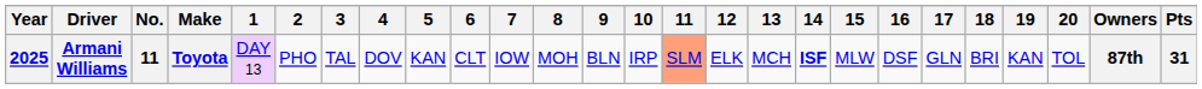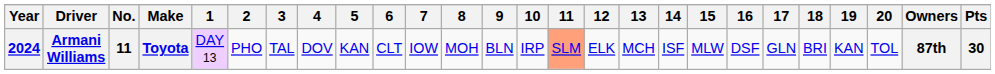 <table class="wikitable" style="text-align:center; font-size:75%">
 <tr>
 </tr>
 <tr>
 <th>Year</th>
 <th>Driver</th>
 <th>No.</th>
 <th>Make</th>
 <th>1</th>
 <th>2</th>
 <th>3</th>
 <th>4</th>
 <th>5</th>
 <th>6</th>
 <th>7</th>
 <th>8</th>
 <th>9</th>
 <th>10</th>
 <th>11</th>
 <th>12</th>
 <th>13</th>
 <th>14</th>
 <th>15</th>
 <th>16</th>
 <th>17</th>
 <th>18</th>
 <th>19</th>
 <th>20</th>
 <th>Owners</th>
 <th>Pts</th>
 </tr>
 <tr>
-<th><a href='#'>2025</a></th>
+<th><a href='#'>2024</a></th>
 <th><a href='#'>Armani Williams</a></th>
 <th>11</th>
 <th><a href='#'>Toyota</a></th>
 <td style="background:#EFCFFF;"><a href='#'>DAY</a><br><small>13</small></td>
 <td><a href='#'>PHO</a></td>
 <td><a href='#'>TAL</a></td>
 <td><a href='#'>DOV</a></td>
 <td><a href='#'>KAN</a></td>
 <td><a href='#'>CLT</a></td>
 <td><a href='#'>IOW</a></td>
 <td><a href='#'>MOH</a></td>
 <td><a href='#'>BLN</a></td>
 <td><a href='#'>IRP</a></td>
 <td style="background: lightsalmon;"><a href='#'>SLM</a></td>
 <td><a href='#'>ELK</a></td>
 <td><a href='#'>MCH</a></td>
-<td><strong><a href='#'>ISF</a></strong></td>
+<td><a href='#'>ISF</a></td>
 <td><a href='#'>MLW</a></td>
 <td><a href='#'>DSF</a></td>
 <td><a href='#'>GLN</a></td>
 <td><a href='#'>BRI</a></td>
 <td><a href='#'>KAN</a></td>
 <td><a href='#'>TOL</a></td>
 <th>87th</th>
-<th>31</th>
+<th>30</th>
 </tr>
 </table>
